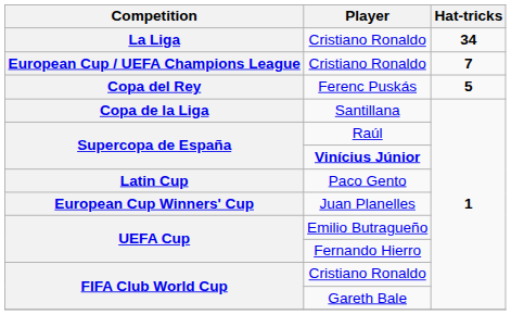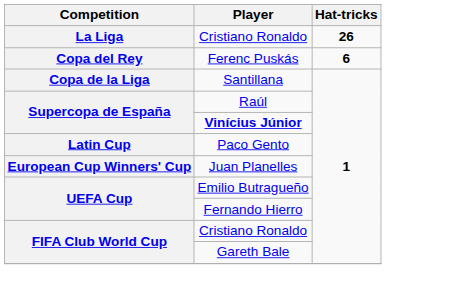 <table class="wikitable">
 <tr>
 <th>Competition</th>
 <th>Player</th>
 <th>Hat-tricks</th>
 </tr>
 <tr style="text-align:center;">
 <th><a href='#'>La Liga</a></th>
 <td> <a href='#'>Cristiano Ronaldo</a></td>
-<td><strong>34</strong></td>
-</tr>
-<tr style="text-align:center;">
-<th><a href='#'>European Cup / UEFA Champions League</a></th>
-<td> <a href='#'>Cristiano Ronaldo</a></td>
-<td><strong>7</strong></td>
+<td><strong>26</strong></td>
 </tr>
 <tr style="text-align:center;">
 <th><a href='#'>Copa del Rey</a></th>
 <td> <a href='#'>Ferenc Puskás</a></td>
-<td><strong>5</strong></td>
+<td><strong>6</strong></td>
 </tr>
 <tr style="text-align:center;">
 <th><a href='#'>Copa de la Liga</a></th>
 <td> <a href='#'>Santillana</a></td>
 <td rowspan="9"><strong>1</strong></td>
 </tr>
 <tr style="text-align:center;">
 <th rowspan="2"><a href='#'>Supercopa de España</a></th>
 <td> <a href='#'>Raúl</a></td>
 </tr>
 <tr style="text-align:center;">
 <td> <strong><a href='#'>Vinícius Júnior</a></strong></td>
 </tr>
 <tr style="text-align:center;">
 <th><a href='#'>Latin Cup</a></th>
 <td> <a href='#'>Paco Gento</a></td>
 </tr>
 <tr style="text-align:center;">
 <th><a href='#'>European Cup Winners' Cup</a></th>
 <td> <a href='#'>Juan Planelles</a></td>
 </tr>
 <tr style="text-align:center;">
 <th rowspan="2"><a href='#'>UEFA Cup</a></th>
 <td> <a href='#'>Emilio Butragueño</a></td>
 </tr>
 <tr style="text-align:center;">
 <td> <a href='#'>Fernando Hierro</a></td>
 </tr>
 <tr style="text-align:center;">
 <th rowspan="2"><a href='#'>FIFA Club World Cup</a></th>
 <td> <a href='#'>Cristiano Ronaldo</a></td>
 </tr>
 <tr style="text-align:center;">
 <td> <a href='#'>Gareth Bale</a></td>
 </tr>
 <tr style="text-align:center;">
 </tr>
 </table>
